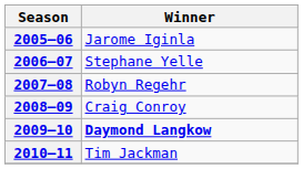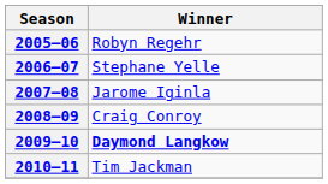 <table class="wikitable">
 <tr>
 <th scope="col" style="width:5em">Season</th>
 <th scope="col" style="width:15em">Winner</th>
 </tr>
 <tr>
 <th scope="row"><a href='#'>2005–06</a></th>
-<td><a href='#'>Jarome Iginla</a></td>
+<td><a href='#'>Robyn Regehr</a></td>
 </tr>
 <tr>
 <th scope="row"><a href='#'>2006–07</a></th>
 <td><a href='#'>Stephane Yelle</a></td>
 </tr>
 <tr>
 <th scope="row"><a href='#'>2007–08</a></th>
-<td><a href='#'>Robyn Regehr</a></td>
+<td><a href='#'>Jarome Iginla</a></td>
 </tr>
 <tr>
 <th scope="row"><a href='#'>2008–09</a></th>
 <td><a href='#'>Craig Conroy</a></td>
 </tr>
 <tr>
 <th scope="row"><a href='#'>2009–10</a></th>
 <td><strong><a href='#'>Daymond Langkow</a></strong></td>
 </tr>
 <tr>
 <th scope="row"><a href='#'>2010–11</a></th>
 <td><a href='#'>Tim Jackman</a></td>
 </tr>
 <tr>
 </tr>
 </table>
